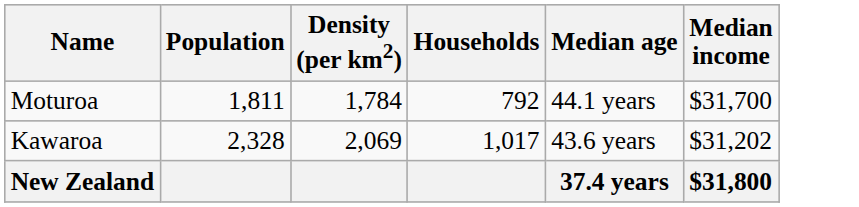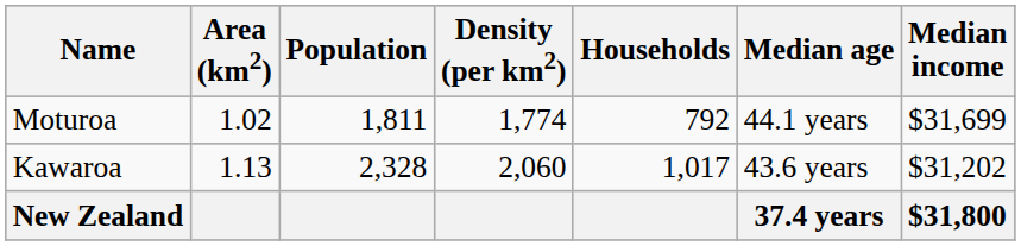 <table class="wikitable">
 <tr>
 <th>Name</th>
+<th>Area<br>(km<sup>2</sup>)</th>
 <th>Population</th>
 <th>Density<br>(per km<sup>2</sup>)</th>
 <th>Households</th>
 <th>Median age</th>
 <th>Median<br>income</th>
 </tr>
 <tr>
 <td>Moturoa</td>
+<td style="text-align:right;">1.02</td>
 <td style="text-align:right;">1,811</td>
-<td style="text-align:right;">1,784</td>
+<td style="text-align:right;">1,774</td>
 <td style="text-align:right;">792</td>
 <td>44.1 years</td>
-<td>$31,700</td>
+<td>$31,699</td>
 </tr>
 <tr>
 <td>Kawaroa</td>
+<td style="text-align:right;">1.13</td>
 <td style="text-align:right;">2,328</td>
-<td style="text-align:right;">2,069</td>
+<td style="text-align:right;">2,060</td>
 <td style="text-align:right;">1,017</td>
 <td>43.6 years</td>
 <td>$31,202</td>
 </tr>
 <tr>
 <th>New Zealand</th>
 <th></th>
 <th></th>
 <th></th>
+<th></th>
 <th>37.4 years</th>
 <th style="text-align:left;">$31,800</th>
 </tr>
 </table>
